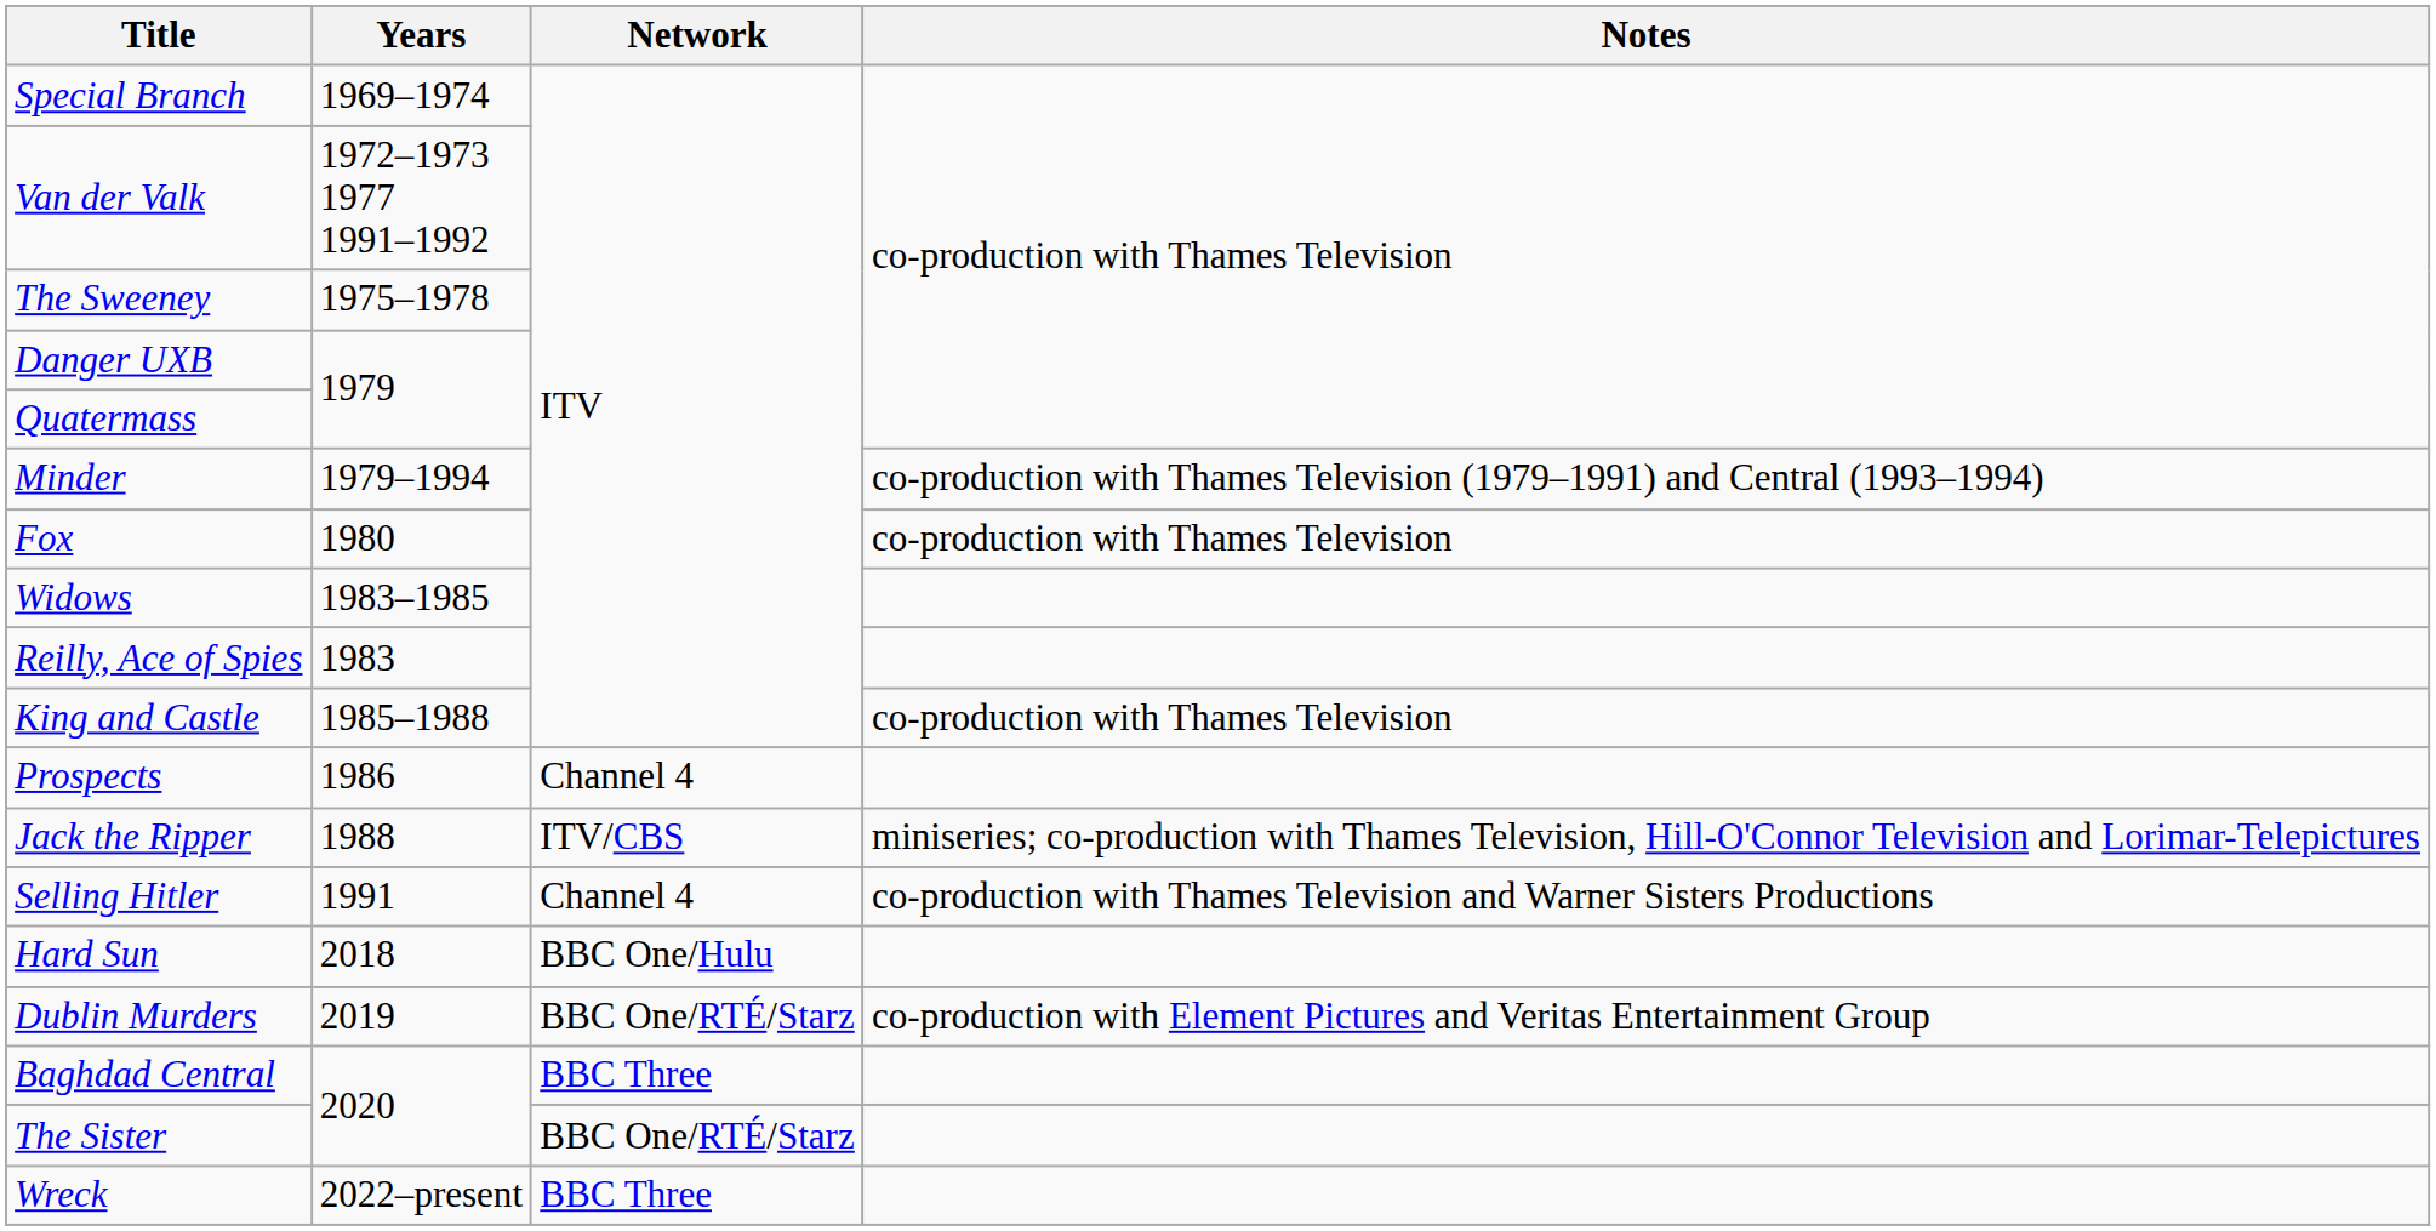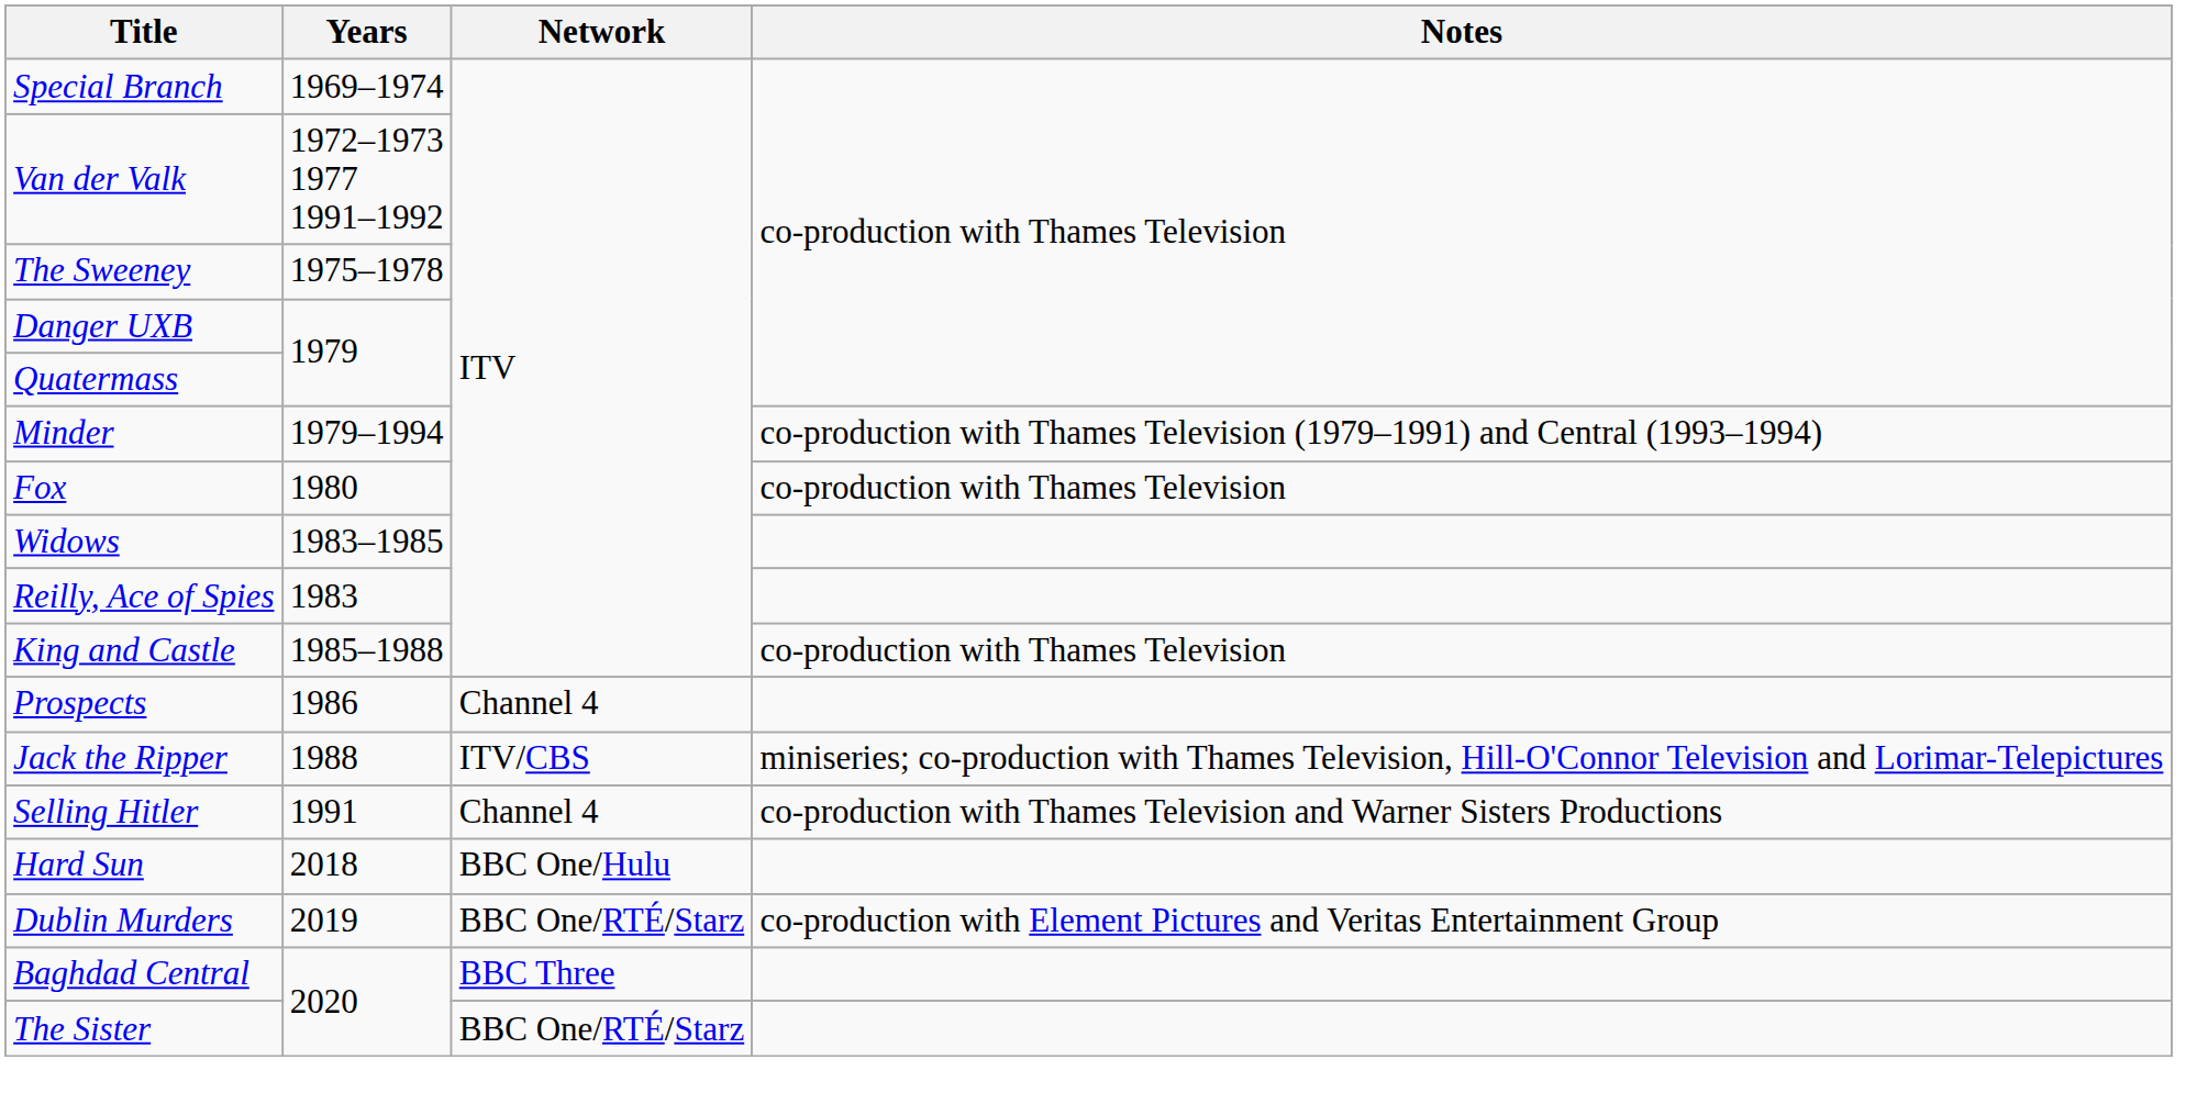 <table class="wikitable sortable">
 <tr>
 <th>Title</th>
 <th>Years</th>
 <th>Network</th>
 <th>Notes</th>
 </tr>
 <tr>
 <td><em><a href='#'>Special Branch</a></em></td>
 <td>1969–1974</td>
 <td rowspan="10">ITV</td>
 <td rowspan="5">co-production with Thames Television</td>
 </tr>
 <tr>
 <td><em><a href='#'>Van der Valk</a></em></td>
 <td>1972–1973<br>1977<br>1991–1992</td>
 </tr>
 <tr>
 <td><em><a href='#'>The Sweeney</a></em></td>
 <td>1975–1978</td>
 </tr>
 <tr>
 <td><em><a href='#'>Danger UXB</a></em></td>
 <td rowspan="2">1979</td>
 </tr>
 <tr>
 <td><em><a href='#'>Quatermass</a></em></td>
 </tr>
 <tr>
 <td><em><a href='#'>Minder</a></em></td>
 <td>1979–1994</td>
 <td>co-production with Thames Television (1979–1991) and Central (1993–1994)</td>
 </tr>
 <tr>
 <td><em><a href='#'>Fox</a></em></td>
 <td>1980</td>
 <td>co-production with Thames Television</td>
 </tr>
 <tr>
 <td><em><a href='#'>Widows</a></em></td>
 <td>1983–1985</td>
 <td></td>
 </tr>
 <tr>
 <td><em><a href='#'>Reilly, Ace of Spies</a></em></td>
 <td>1983</td>
 <td></td>
 </tr>
 <tr>
 <td><em><a href='#'>King and Castle</a></em></td>
 <td>1985–1988</td>
 <td>co-production with Thames Television</td>
 </tr>
 <tr>
 <td><em><a href='#'>Prospects</a></em></td>
 <td>1986</td>
 <td>Channel 4</td>
 <td></td>
 </tr>
 <tr>
 <td><em><a href='#'>Jack the Ripper</a></em></td>
 <td>1988</td>
 <td>ITV/<a href='#'>CBS</a></td>
 <td>miniseries; co-production with Thames Television, <a href='#'>Hill-O'Connor Television</a> and <a href='#'>Lorimar-Telepictures</a></td>
 </tr>
 <tr>
 <td><em><a href='#'>Selling Hitler</a></em></td>
 <td>1991</td>
 <td>Channel 4</td>
 <td>co-production with Thames Television and Warner Sisters Productions</td>
 </tr>
 <tr>
 <td><em><a href='#'>Hard Sun</a></em></td>
 <td>2018</td>
 <td>BBC One/<a href='#'>Hulu</a></td>
 <td></td>
 </tr>
 <tr>
 <td><em><a href='#'>Dublin Murders</a></em></td>
 <td>2019</td>
 <td>BBC One/<a href='#'>RTÉ</a>/<a href='#'>Starz</a></td>
 <td>co-production with <a href='#'>Element Pictures</a> and Veritas Entertainment Group</td>
 </tr>
 <tr>
 <td><em><a href='#'>Baghdad Central</a></em></td>
 <td rowspan="2">2020</td>
 <td><a href='#'>BBC Three</a></td>
 <td></td>
 </tr>
 <tr>
 <td><em><a href='#'>The Sister</a></em></td>
 <td>BBC One/<a href='#'>RTÉ</a>/<a href='#'>Starz</a></td>
 <td></td>
 </tr>
-<tr>
-<td><em><a href='#'>Wreck</a></em></td>
-<td>2022–present</td>
-<td><a href='#'>BBC Three</a></td>
-<td></td>
-</tr>
 </table>
